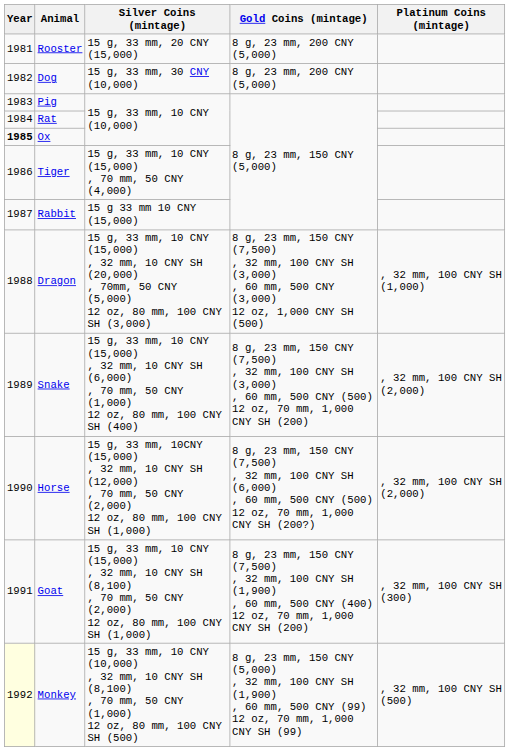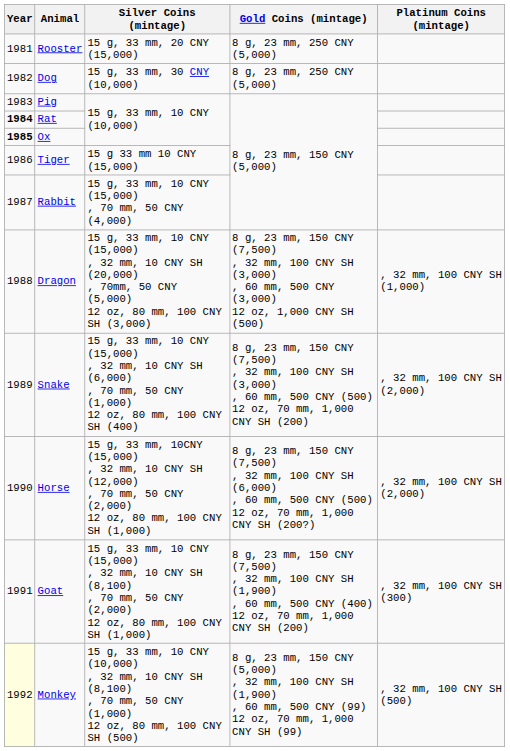 <table class="wikitable">
 <tr>
 <th style="background:#efefef;">Year</th>
 <th !style="background:#efefef;">Animal</th>
 <th !style="background:#efefef;">Silver Coins (mintage)</th>
 <th !style="background:#efefef;"><a href='#'>Gold</a> Coins (mintage)</th>
 <th !style="background:#efefef;">Platinum Coins (mintage)</th>
 </tr>
 <tr>
 <td>1981</td>
 <td><a href='#'>Rooster</a></td>
 <td>15 g, 33 mm, 20 CNY (15,000)</td>
-<td>8 g, 23 mm, 200 CNY (5,000)</td>
+<td>8 g, 23 mm, 250 CNY (5,000)</td>
 <td></td>
 </tr>
 <tr>
 <td>1982</td>
 <td><a href='#'>Dog</a></td>
 <td>15 g, 33 mm, 30 <a href='#'>CNY</a> (10,000)</td>
-<td>8 g, 23 mm, 200 CNY (5,000)</td>
+<td>8 g, 23 mm, 250 CNY (5,000)</td>
 <td></td>
 </tr>
 <tr>
 <td>1983</td>
 <td><a href='#'>Pig</a></td>
 <td rowspan="3">15 g, 33 mm, 10 CNY (10,000)</td>
 <td rowspan="5">8 g, 23 mm, 150 CNY (5,000)</td>
 <td></td>
 </tr>
 <tr>
-<td>1984</td>
+<td><strong>1984</strong></td>
 <td><a href='#'>Rat</a></td>
 <td></td>
 </tr>
 <tr>
 <td><strong>1985</strong></td>
 <td><a href='#'>Ox</a></td>
 <td></td>
 </tr>
 <tr>
 <td>1986</td>
 <td><a href='#'>Tiger</a></td>
-<td>15 g, 33 mm, 10 CNY (15,000)<br>, 70 mm, 50 CNY (4,000)</td>
+<td>15 g 33 mm 10 CNY (15,000)</td>
 <td></td>
 </tr>
 <tr>
 <td>1987</td>
 <td><a href='#'>Rabbit</a></td>
-<td>15 g 33 mm 10 CNY (15,000)</td>
+<td>15 g, 33 mm, 10 CNY (15,000)<br>, 70 mm, 50 CNY (4,000)</td>
 <td></td>
 </tr>
 <tr>
 <td>1988</td>
 <td><a href='#'>Dragon</a></td>
 <td>15 g, 33 mm, 10 CNY (15,000)<br>, 32 mm, 10 CNY SH (20,000)<br>, 70mm, 50 CNY (5,000)<br>12 oz, 80 mm, 100 CNY SH (3,000)</td>
 <td>8 g, 23 mm, 150 CNY (7,500)<br>, 32 mm, 100 CNY SH (3,000)<br>, 60 mm, 500 CNY (3,000)<br>12 oz, 1,000 CNY SH (500)</td>
 <td>, 32 mm, 100 CNY SH (1,000)</td>
 </tr>
 <tr>
 <td>1989</td>
 <td><a href='#'>Snake</a></td>
 <td>15 g, 33 mm, 10 CNY (15,000)<br>, 32 mm, 10 CNY SH (6,000)<br>, 70 mm, 50 CNY (1,000)<br>12 oz, 80 mm, 100 CNY SH (400)</td>
 <td>8 g, 23 mm, 150 CNY (7,500)<br>, 32 mm, 100 CNY SH (3,000)<br>, 60 mm, 500 CNY (500)<br>12 oz, 70 mm, 1,000 CNY SH (200)</td>
 <td>, 32 mm, 100 CNY SH (2,000)</td>
 </tr>
 <tr>
 <td>1990</td>
 <td><a href='#'>Horse</a></td>
 <td>15 g, 33 mm, 10CNY (15,000)<br>, 32 mm, 10 CNY SH (12,000)<br>, 70 mm, 50 CNY (2,000)<br>12 oz, 80 mm, 100 CNY SH (1,000)</td>
 <td>8 g, 23 mm, 150 CNY (7,500)<br>, 32 mm, 100 CNY SH (6,000)<br>, 60 mm, 500 CNY (500)<br>12 oz, 70 mm, 1,000 CNY SH (200?)</td>
 <td>, 32 mm, 100 CNY SH (2,000)</td>
 </tr>
 <tr>
 <td>1991</td>
 <td><a href='#'>Goat</a></td>
 <td>15 g, 33 mm, 10 CNY (15,000)<br>, 32 mm, 10 CNY SH (8,100)<br>, 70 mm, 50 CNY (2,000)<br>12 oz, 80 mm, 100 CNY SH (1,000)</td>
 <td>8 g, 23 mm, 150 CNY (7,500)<br>, 32 mm, 100 CNY SH (1,900)<br>, 60 mm, 500 CNY (400)<br>12 oz, 70 mm, 1,000 CNY SH (200)</td>
 <td>, 32 mm, 100 CNY SH (300)</td>
 </tr>
 <tr>
 <td style="background: lightyellow;">1992</td>
 <td><a href='#'>Monkey</a></td>
 <td>15 g, 33 mm, 10 CNY (10,000)<br>, 32 mm, 10 CNY SH (8,100)<br>, 70 mm, 50 CNY (1,000)<br>12 oz, 80 mm, 100 CNY SH (500)</td>
 <td>8 g, 23 mm, 150 CNY (5,000)<br>, 32 mm, 100 CNY SH (1,900)<br>, 60 mm, 500 CNY (99)<br>12 oz, 70 mm, 1,000 CNY SH (99)</td>
 <td>, 32 mm, 100 CNY SH (500)</td>
 </tr>
 </table>
